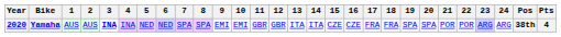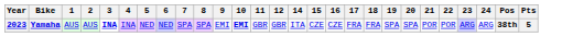 <table class="wikitable" style="text-align:center; font-size:90%">
 <tr>
 <th>Year</th>
 <th>Bike</th>
 <th>1</th>
 <th>2</th>
 <th>3</th>
 <th>4</th>
 <th>5</th>
 <th>6</th>
 <th>7</th>
 <th>8</th>
 <th>9</th>
 <th>10</th>
 <th>11</th>
 <th>12</th>
-<th>13</th>
 <th>14</th>
 <th>15</th>
 <th>16</th>
 <th>17</th>
 <th>18</th>
 <th>19</th>
 <th>20</th>
 <th>21</th>
 <th>22</th>
 <th>23</th>
 <th>24</th>
 <th>Pos</th>
 <th>Pts</th>
 </tr>
 <tr>
-<th><a href='#'>2020</a></th>
+<th><a href='#'>2023</a></th>
 <th><a href='#'>Yamaha</a></th>
 <td style="background:#dfffdf;"><a href='#'>AUS</a><br></td>
 <td style="background:#dfffdf;"><a href='#'>AUS</a><br></td>
 <td style="background:#ffffff;"><strong><a href='#'>INA</a><br></strong></td>
 <td style="background:#EFCFFF;"><a href='#'>INA</a><br></td>
 <td style="background:#EFCFFF;"><a href='#'>NED</a><br></td>
 <td style="background:#cfcfff;"><a href='#'>NED</a><br></td>
 <td style="background:#EFCFFF;"><a href='#'>SPA</a><br></td>
 <td style="background:#EFCFFF;"><a href='#'>SPA</a><br></td>
 <td><a href='#'>EMI</a></td>
-<td><a href='#'>EMI</a></td>
+<td><strong><a href='#'>EMI</a></strong></td>
 <td><a href='#'>GBR</a></td>
 <td><a href='#'>GBR</a></td>
-<td><a href='#'>ITA</a><br></td>
 <td><a href='#'>ITA</a><br></td>
 <td><a href='#'>CZE</a></td>
 <td><a href='#'>CZE</a></td>
 <td><a href='#'>FRA</a></td>
 <td><a href='#'>FRA</a></td>
 <td><a href='#'>SPA</a></td>
 <td style="background:#=;"><a href='#'>SPA</a></td>
 <td><a href='#'>POR</a></td>
 <td><a href='#'>POR</a></td>
 <td style="background:#cfcfff;"><a href='#'>ARG</a><br></td>
 <td style="background:#ffffff;"><a href='#'>ARG</a><br></td>
 <th>38th</th>
-<th>4</th>
+<th>5</th>
 </tr>
 </table>
